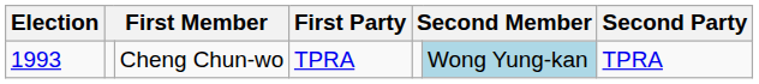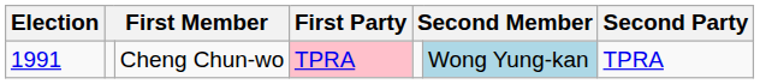 <table class="wikitable">
 <tr>
 <th>Election</th>
 <th colspan="2">First Member</th>
 <th>First Party</th>
 <th colspan="2">Second Member</th>
 <th>Second Party</th>
 </tr>
 <tr>
-<td><a href='#'>1993</a></td>
+<td><a href='#'>1991</a></td>
 <td></td>
 <td>Cheng Chun-wo</td>
-<td><a href='#'>TPRA</a></td>
+<td style="background: pink;"><a href='#'>TPRA</a></td>
 <td></td>
 <td style="background: lightblue;">Wong Yung-kan</td>
 <td><a href='#'>TPRA</a></td>
 </tr>
 </table>
